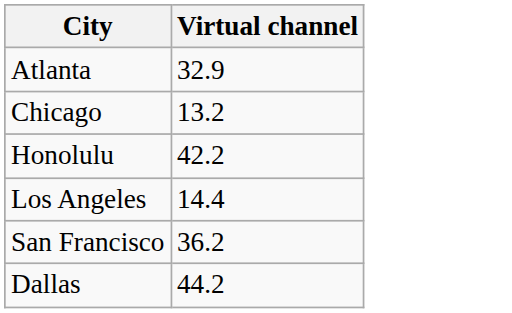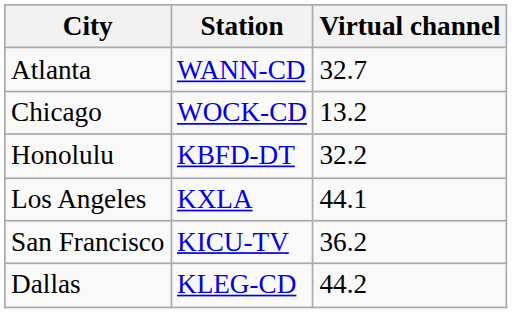 <table class="wikitable">
 <tr>
 <th>City</th>
+<th>Station</th>
 <th>Virtual channel</th>
 </tr>
 <tr>
 <td>Atlanta</td>
-<td>32.9</td>
+<td><a href='#'>WANN-CD</a></td>
+<td>32.7</td>
 </tr>
 <tr>
 <td>Chicago</td>
+<td><a href='#'>WOCK-CD</a></td>
 <td>13.2</td>
 </tr>
 <tr>
 <td>Honolulu</td>
-<td>42.2</td>
+<td><a href='#'>KBFD-DT</a></td>
+<td>32.2</td>
 </tr>
 <tr>
 <td>Los Angeles</td>
-<td>14.4</td>
+<td><a href='#'>KXLA</a></td>
+<td>44.1</td>
 </tr>
 <tr>
 <td>San Francisco</td>
+<td><a href='#'>KICU-TV</a></td>
 <td>36.2</td>
 </tr>
 <tr>
 <td>Dallas</td>
+<td><a href='#'>KLEG-CD</a></td>
 <td>44.2</td>
 </tr>
 </table>
